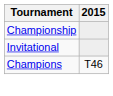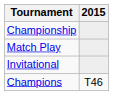 <table class="wikitable" style="text-align:center;">
 <tr>
 <th>Tournament</th>
 <th>2015</th>
 </tr>
 <tr>
 <td align="left"><a href='#'>Championship</a></td>
+<td style="background:#eeeeee;"></td>
+</tr>
+<tr>
+<td align="left"><a href='#'>Match Play</a></td>
 <td style="background:#eeeeee;"></td>
 </tr>
 <tr>
 <td align="left"><a href='#'>Invitational</a></td>
 <td style="background:#eeeeee;"></td>
 </tr>
 <tr>
 <td align="left"><a href='#'>Champions</a></td>
 <td>T46</td>
 </tr>
 </table>
